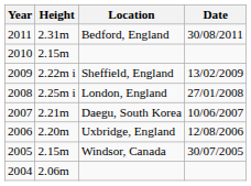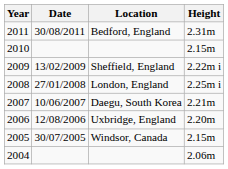 <table class=wikitable>
 <tr>
 <th>Year</th>
+<th>Date</th>
+<th>Location</th>
 <th>Height</th>
-<th>Location</th>
-<th>Date</th>
 </tr>
 <tr>
 <td>2011</td>
+<td>30/08/2011</td>
+<td>Bedford, England</td>
 <td>2.31m</td>
-<td>Bedford, England</td>
-<td>30/08/2011</td>
 </tr>
 <tr>
 <td>2010</td>
-<td>2.15m</td>
 <td></td>
 <td></td>
+<td>2.15m</td>
 </tr>
 <tr>
 <td>2009</td>
+<td>13/02/2009</td>
+<td>Sheffield, England</td>
 <td>2.22m i</td>
-<td>Sheffield, England</td>
-<td>13/02/2009</td>
 </tr>
 <tr>
 <td>2008</td>
+<td>27/01/2008</td>
+<td>London, England</td>
 <td>2.25m i</td>
-<td>London, England</td>
-<td>27/01/2008</td>
 </tr>
 <tr>
 <td>2007</td>
+<td>10/06/2007</td>
+<td>Daegu, South Korea</td>
 <td>2.21m</td>
-<td>Daegu, South Korea</td>
-<td>10/06/2007</td>
 </tr>
 <tr>
 <td>2006</td>
+<td>12/08/2006</td>
+<td>Uxbridge, England</td>
 <td>2.20m</td>
-<td>Uxbridge, England</td>
-<td>12/08/2006</td>
 </tr>
 <tr>
 <td>2005</td>
+<td>30/07/2005</td>
+<td>Windsor, Canada</td>
 <td>2.15m</td>
-<td>Windsor, Canada</td>
-<td>30/07/2005</td>
 </tr>
 <tr>
 <td>2004</td>
-<td>2.06m</td>
 <td></td>
 <td></td>
+<td>2.06m</td>
 </tr>
 </table>
